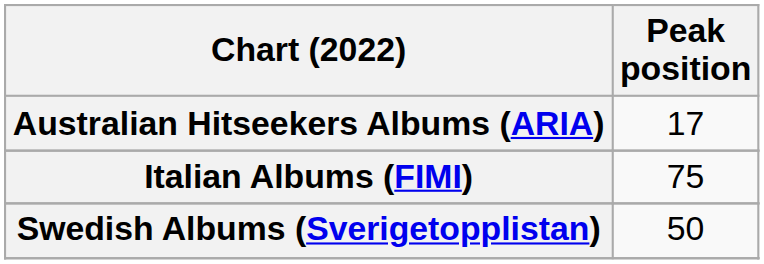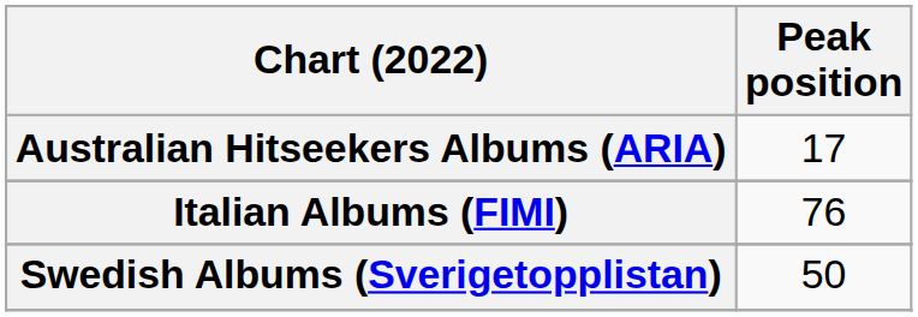 <table class="wikitable sortable plainrowheaders" style="text-align:center">
 <tr>
 <th scope="col">Chart (2022)</th>
 <th scope="col">Peak<br>position</th>
 </tr>
 <tr>
 <th scope="row">Australian Hitseekers Albums (<a href='#'>ARIA</a>)</th>
 <td>17</td>
 </tr>
 <tr>
 </tr>
 <tr>
 </tr>
 <tr>
 </tr>
 <tr>
 </tr>
 <tr>
 </tr>
 <tr>
 </tr>
 <tr>
 <th scope="row">Italian Albums (<a href='#'>FIMI</a>)</th>
-<td>75</td>
+<td>76</td>
 </tr>
 <tr>
 </tr>
 <tr>
 </tr>
 <tr>
 </tr>
 <tr>
 </tr>
 <tr>
 <th scope="row">Swedish Albums (<a href='#'>Sverigetopplistan</a>)</th>
 <td>50</td>
 </tr>
 <tr>
 </tr>
 <tr>
 </tr>
 <tr>
 </tr>
 <tr>
 </tr>
 </table>
